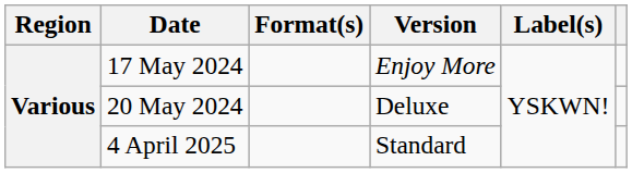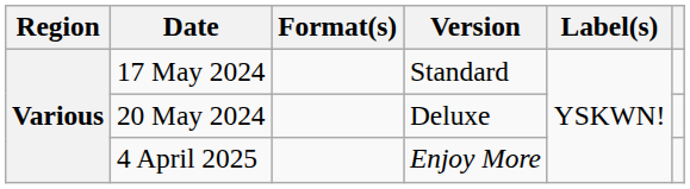 <table class="wikitable plainrowheaders">
 <tr>
 <th scope="col">Region</th>
 <th scope="col">Date</th>
 <th scope="col">Format(s)</th>
 <th scope="col">Version</th>
 <th scope="col">Label(s)</th>
 <th scope="col"></th>
 </tr>
 <tr>
 <th rowspan="3" scope="row">Various</th>
 <td>17 May 2024</td>
 <td></td>
-<td><em>Enjoy More</em></td>
+<td rowspan=>Standard</td>
 <td rowspan="3">YSKWN!</td>
 <td style="text-align:center"></td>
 </tr>
 <tr>
 <td>20 May 2024</td>
 <td></td>
 <td rowspan=>Deluxe</td>
 <td></td>
 </tr>
 <tr>
 <td>4 April 2025</td>
 <td></td>
-<td rowspan=>Standard</td>
+<td><em>Enjoy More</em></td>
 <td></td>
 </tr>
 </table>
